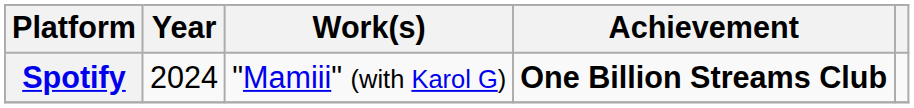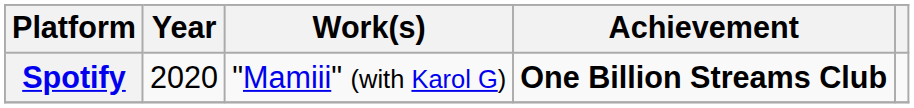 <table class="wikitable sortable plainrowheaders">
 <tr style="background:#ccc; text-align:center;">
 <th scope="col">Platform</th>
 <th scope="col">Year</th>
 <th scope="col">Work(s)</th>
 <th scope="col">Achievement</th>
 <th scope="col" class="unsortable"></th>
 </tr>
 <tr>
 <th scope="row" rowspan="1"><a href='#'>Spotify</a></th>
-<td>2024</td>
+<td>2020</td>
 <td>"<a href='#'>Mamiii</a>" <small>(with <a href='#'>Karol G</a>)</small></td>
 <td rowspan="1"><strong>One Billion Streams Club</strong></td>
 <td style="text-align:center;" rowspan="1"></td>
 </tr>
 <tr>
 </tr>
 </table>
